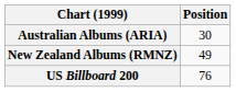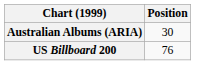 <table class="wikitable sortable plainrowheaders" style="text-align:center">
 <tr>
 <th scope="col">Chart (1999)</th>
 <th scope="col">Position</th>
 </tr>
 <tr>
 <th scope="row">Australian Albums (ARIA)</th>
 <td>30</td>
 </tr>
 <tr>
-<th scope="row">New Zealand Albums (RMNZ)</th>
-<td>49</td>
-</tr>
-<tr>
 <th scope="row">US <em>Billboard</em> 200</th>
 <td>76</td>
 </tr>
 </table>
